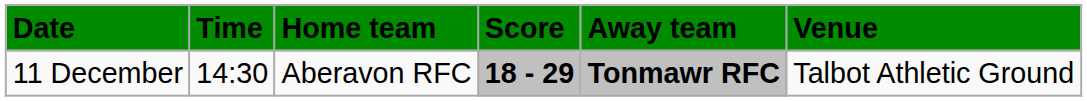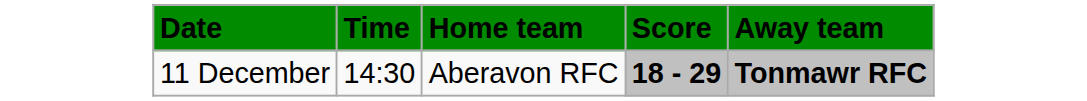 <table class="wikitable" style="margin:0.5em auto; font-size:95%">
 <tr bgcolor="#008B00">
 <td><strong>Date</strong></td>
 <td><strong>Time</strong></td>
 <td><strong>Home team</strong></td>
 <td><strong>Score</strong></td>
 <td><strong>Away team</strong></td>
-<td><strong>Venue</strong></td>
 </tr>
 <tr>
 <td>11 December</td>
 <td>14:30</td>
 <td>Aberavon RFC</td>
 <td bgcolor="silver"><strong>18 - 29</strong></td>
 <td bgcolor="silver"><strong>Tonmawr RFC</strong></td>
-<td>Talbot Athletic Ground</td>
 </tr>
 </table>
